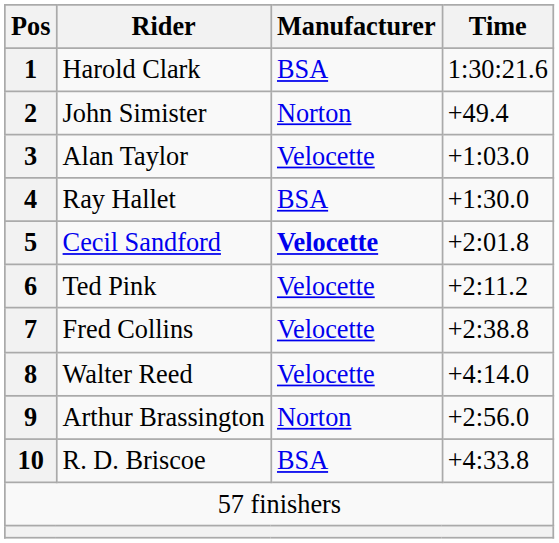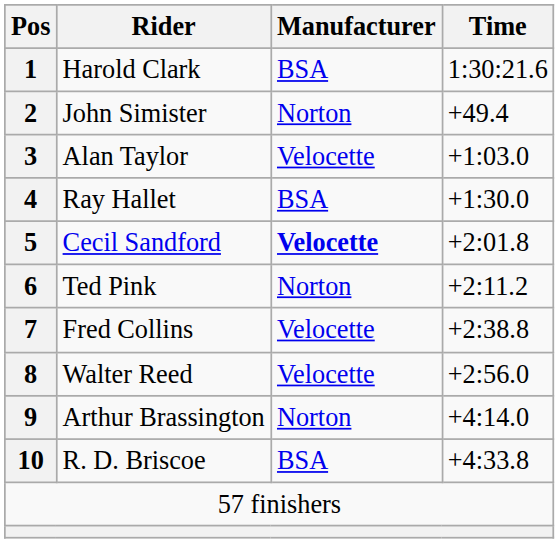 <table class="wikitable" style="font-size: 95%;">
 <tr>
 <th>Pos</th>
 <th>Rider</th>
 <th>Manufacturer</th>
 <th>Time</th>
 </tr>
 <tr>
 <th>1</th>
 <td>Harold Clark</td>
 <td><a href='#'>BSA</a></td>
 <td>1:30:21.6</td>
 </tr>
 <tr>
 <th>2</th>
 <td>John Simister</td>
 <td><a href='#'>Norton</a></td>
 <td>+49.4</td>
 </tr>
 <tr>
 <th>3</th>
 <td>Alan Taylor</td>
 <td><a href='#'>Velocette</a></td>
 <td>+1:03.0</td>
 </tr>
 <tr>
 <th>4</th>
 <td>Ray Hallet</td>
 <td><a href='#'>BSA</a></td>
 <td>+1:30.0</td>
 </tr>
 <tr>
 <th>5</th>
 <td><a href='#'>Cecil Sandford</a></td>
 <td><strong><a href='#'>Velocette</a></strong></td>
 <td>+2:01.8</td>
 </tr>
 <tr>
 <th>6</th>
 <td>Ted Pink</td>
-<td><a href='#'>Velocette</a></td>
+<td><a href='#'>Norton</a></td>
 <td>+2:11.2</td>
 </tr>
 <tr>
 <th>7</th>
 <td>Fred Collins</td>
 <td><a href='#'>Velocette</a></td>
 <td>+2:38.8</td>
 </tr>
 <tr>
 <th>8</th>
 <td>Walter Reed</td>
 <td><a href='#'>Velocette</a></td>
-<td>+4:14.0</td>
+<td>+2:56.0</td>
 </tr>
 <tr>
 <th>9</th>
 <td>Arthur Brassington</td>
 <td><a href='#'>Norton</a></td>
-<td>+2:56.0</td>
+<td>+4:14.0</td>
 </tr>
 <tr>
 <th>10</th>
 <td>R. D. Briscoe</td>
 <td><a href='#'>BSA</a></td>
 <td>+4:33.8</td>
 </tr>
 <tr>
 <td colspan=4 align=center>57 finishers</td>
 </tr>
 <tr>
 <th colspan=4></th>
 </tr>
 </table>
